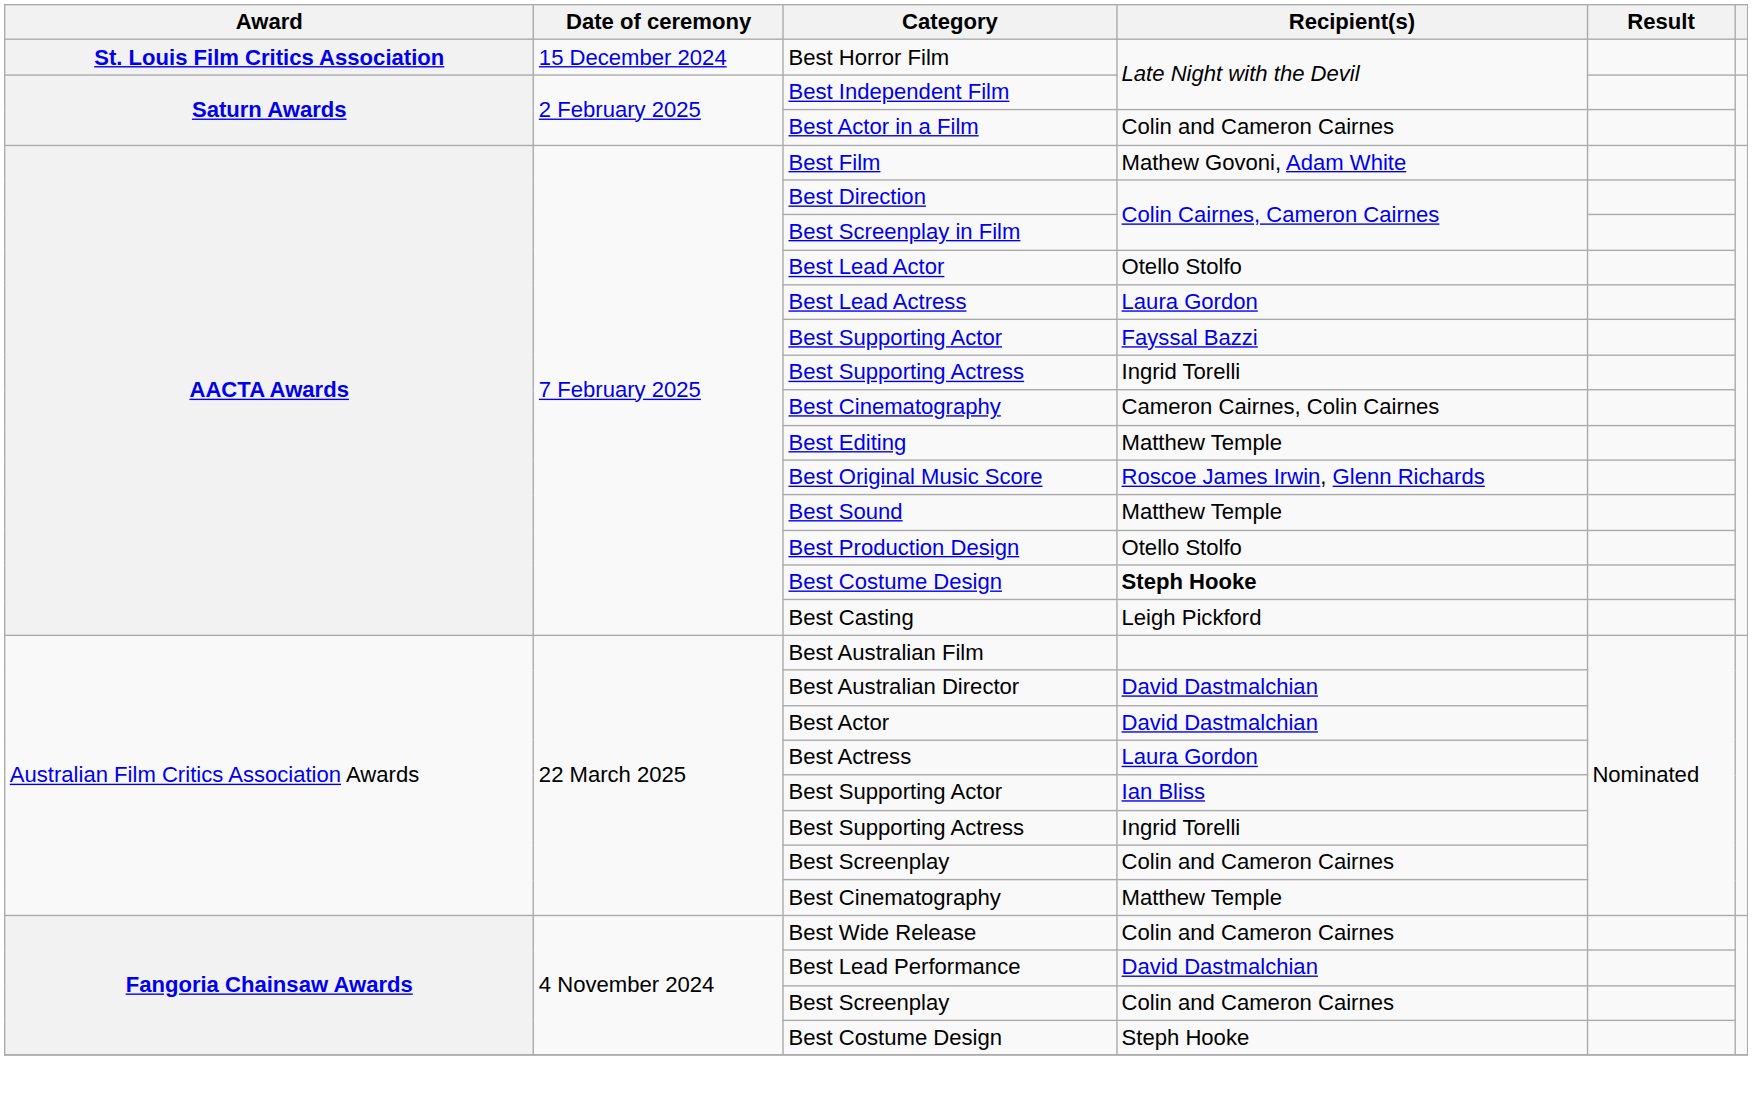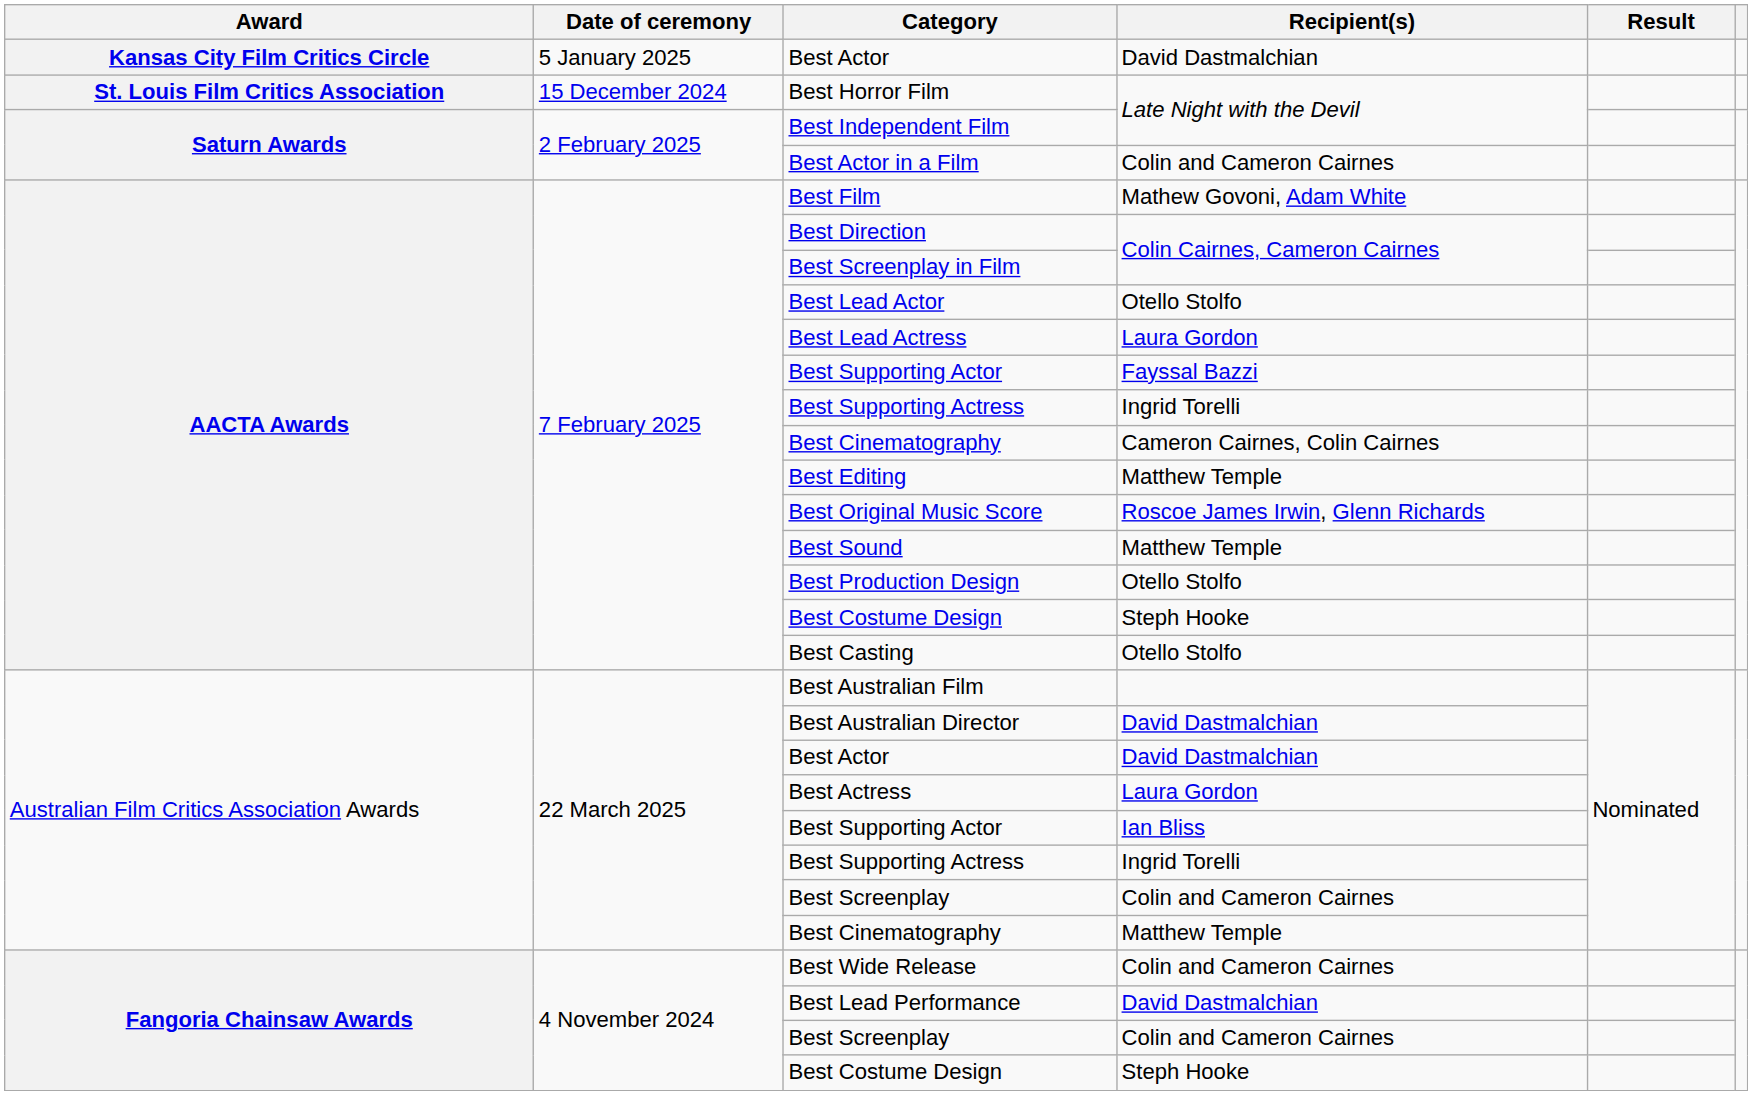 <table class="wikitable sortable plainrowheaders" style="width: 100%;">
 <tr>
 <th scope="col">Award</th>
 <th scope="col">Date of ceremony</th>
 <th scope="col">Category</th>
 <th scope="col">Recipient(s)</th>
 <th scope="col">Result</th>
 <th scope="col" class="unsortable"></th>
+</tr>
+<tr>
+<th scope="row"><a href='#'>Kansas City Film Critics Circle</a></th>
+<td>5 January 2025</td>
+<td>Best Actor</td>
+<td>David Dastmalchian</td>
+<td></td>
+<td align="center"></td>
 </tr>
 <tr>
 <th scope="row"><a href='#'>St. Louis Film Critics Association</a></th>
 <td rowspan="1"><a href='#'>15 December 2024</a></td>
 <td>Best Horror Film</td>
 <td rowspan="2"><em>Late Night with the Devil</em></td>
 <td></td>
 <td align="center" rowspan="1"></td>
 </tr>
 <tr>
 <th scope="row" rowspan="2"><a href='#'>Saturn Awards</a></th>
 <td rowspan="2"><a href='#'>2 February 2025</a></td>
 <td><a href='#'>Best Independent Film</a></td>
 <td></td>
 <td align="center" rowspan="2"></td>
 </tr>
 <tr>
 <td><a href='#'>Best Actor in a Film</a></td>
 <td>Colin and Cameron Cairnes</td>
 <td></td>
 </tr>
 <tr>
 <th scope="row" rowspan="14"><a href='#'>AACTA Awards</a></th>
 <td rowspan="14"><a href='#'>7 February 2025</a></td>
 <td><a href='#'>Best Film</a></td>
 <td>Mathew Govoni, <a href='#'>Adam White</a></td>
 <td></td>
 <td align="center" rowspan="14"></td>
 </tr>
 <tr>
 <td><a href='#'>Best Direction</a></td>
 <td rowspan="2"><a href='#'>Colin Cairnes, Cameron Cairnes</a></td>
 <td></td>
 </tr>
 <tr>
 <td><a href='#'>Best Screenplay in Film</a></td>
 <td></td>
 </tr>
 <tr>
 <td><a href='#'>Best Lead Actor</a></td>
 <td>Otello Stolfo</td>
 <td></td>
 </tr>
 <tr>
 <td><a href='#'>Best Lead Actress</a></td>
 <td><a href='#'>Laura Gordon</a></td>
 <td></td>
 </tr>
 <tr>
 <td><a href='#'>Best Supporting Actor</a></td>
 <td><a href='#'>Fayssal Bazzi</a></td>
 <td></td>
 </tr>
 <tr>
 <td><a href='#'>Best Supporting Actress</a></td>
 <td>Ingrid Torelli</td>
 <td></td>
 </tr>
 <tr>
 <td><a href='#'>Best Cinematography</a></td>
 <td>Cameron Cairnes, Colin Cairnes</td>
 <td></td>
 </tr>
 <tr>
 <td><a href='#'>Best Editing</a></td>
 <td>Matthew Temple</td>
 <td></td>
 </tr>
 <tr>
 <td><a href='#'>Best Original Music Score</a></td>
 <td><a href='#'>Roscoe James Irwin</a>, <a href='#'>Glenn Richards</a></td>
 <td></td>
 </tr>
 <tr>
 <td><a href='#'>Best Sound</a></td>
 <td>Matthew Temple</td>
 <td></td>
 </tr>
 <tr>
 <td><a href='#'>Best Production Design</a></td>
 <td>Otello Stolfo</td>
 <td></td>
 </tr>
 <tr>
 <td><a href='#'>Best Costume Design</a></td>
-<td><strong>Steph Hooke</strong></td>
+<td>Steph Hooke</td>
 <td></td>
 </tr>
 <tr>
 <td>Best Casting</td>
-<td>Leigh Pickford</td>
+<td>Otello Stolfo</td>
 <td></td>
 </tr>
 <tr>
 <td rowspan="8"><a href='#'>Australian Film Critics Association</a> Awards</td>
 <td rowspan="8">22 March 2025</td>
 <td>Best Australian Film</td>
 <td></td>
 <td rowspan="8">Nominated</td>
 <td rowspan="8"></td>
 </tr>
 <tr>
 <td>Best Australian Director</td>
 <td><a href='#'>David Dastmalchian</a></td>
 </tr>
 <tr>
 <td>Best Actor</td>
 <td><a href='#'>David Dastmalchian</a></td>
 </tr>
 <tr>
 <td>Best Actress</td>
 <td><a href='#'>Laura Gordon</a></td>
 </tr>
 <tr>
 <td>Best Supporting Actor</td>
 <td><a href='#'>Ian Bliss</a></td>
 </tr>
 <tr>
 <td>Best Supporting Actress</td>
 <td>Ingrid Torelli</td>
 </tr>
 <tr>
 <td>Best Screenplay</td>
 <td>Colin and Cameron Cairnes</td>
 </tr>
 <tr>
 <td>Best Cinematography</td>
 <td>Matthew Temple</td>
 </tr>
 <tr>
 <th scope="row" rowspan="4"><a href='#'>Fangoria Chainsaw Awards</a></th>
 <td rowspan="4">4 November 2024</td>
 <td>Best Wide Release</td>
 <td>Colin and Cameron Cairnes</td>
 <td></td>
 <td align="center" rowspan="4"></td>
 </tr>
 <tr>
 <td>Best Lead Performance</td>
 <td><a href='#'>David Dastmalchian</a></td>
 <td></td>
 </tr>
 <tr>
 <td>Best Screenplay</td>
 <td>Colin and Cameron Cairnes</td>
 <td></td>
 </tr>
 <tr>
 <td>Best Costume Design</td>
 <td>Steph Hooke</td>
 <td></td>
 </tr>
 <tr>
 </tr>
 </table>
